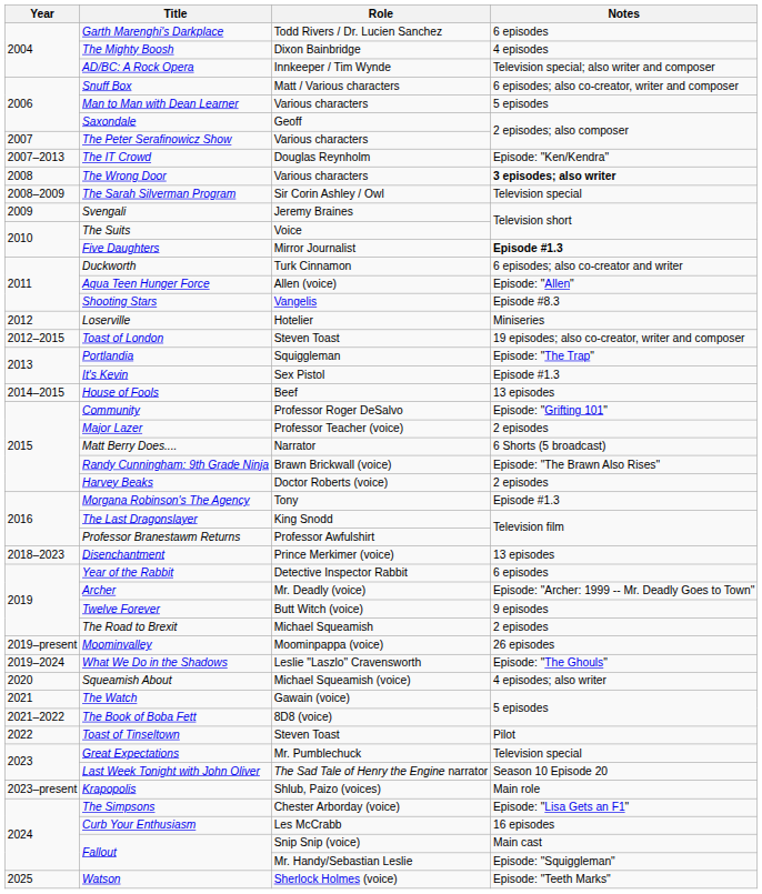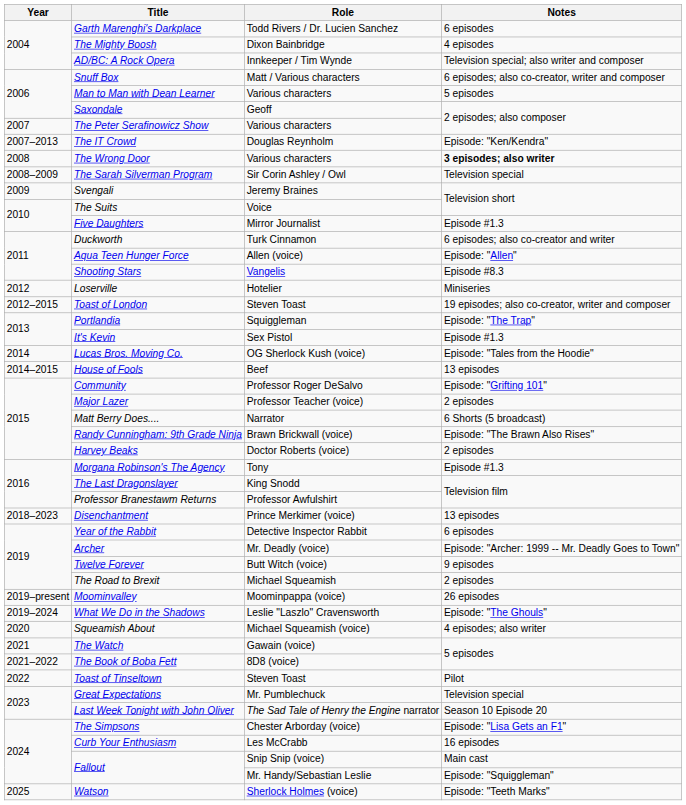 <table class="wikitable sortable">
 <tr>
 <th>Year</th>
 <th>Title</th>
 <th>Role</th>
 <th class="unsortable">Notes</th>
 </tr>
 <tr>
 <td rowspan="3">2004</td>
 <td><em><a href='#'>Garth Marenghi's Darkplace</a></em></td>
 <td>Todd Rivers / Dr. Lucien Sanchez</td>
 <td>6 episodes</td>
 </tr>
 <tr>
 <td><em><a href='#'>The Mighty Boosh</a></em></td>
 <td>Dixon Bainbridge</td>
 <td>4 episodes</td>
 </tr>
 <tr>
 <td><em><a href='#'>AD/BC: A Rock Opera</a></em></td>
 <td>Innkeeper / Tim Wynde</td>
 <td>Television special; also writer and composer</td>
 </tr>
 <tr>
 <td rowspan="3">2006</td>
 <td><em><a href='#'>Snuff Box</a></em></td>
 <td>Matt / Various characters</td>
 <td>6 episodes; also co-creator, writer and composer</td>
 </tr>
 <tr>
 <td><em><a href='#'>Man to Man with Dean Learner</a></em></td>
 <td>Various characters</td>
 <td>5 episodes</td>
 </tr>
 <tr>
 <td><em><a href='#'>Saxondale</a></em></td>
 <td>Geoff</td>
 <td rowspan="2">2 episodes; also composer</td>
 </tr>
 <tr>
 <td>2007</td>
 <td><em><a href='#'>The Peter Serafinowicz Show</a></em></td>
 <td>Various characters</td>
 </tr>
 <tr>
 <td>2007–2013</td>
 <td><em><a href='#'>The IT Crowd</a></em></td>
 <td>Douglas Reynholm</td>
 <td>Episode: "Ken/Kendra"</td>
 </tr>
 <tr>
 <td>2008</td>
 <td><em><a href='#'>The Wrong Door</a></em></td>
 <td>Various characters</td>
 <td><strong>3 episodes; also writer</strong></td>
 </tr>
 <tr>
 <td>2008–2009</td>
 <td><em><a href='#'>The Sarah Silverman Program</a></em></td>
 <td>Sir Corin Ashley / Owl</td>
 <td>Television special</td>
 </tr>
 <tr>
 <td>2009</td>
 <td><em>Svengali</em></td>
 <td>Jeremy Braines</td>
 <td rowspan="2">Television short</td>
 </tr>
 <tr>
 <td rowspan="2">2010</td>
 <td><em>The Suits</em></td>
 <td>Voice</td>
 </tr>
 <tr>
 <td><em><a href='#'>Five Daughters</a></em></td>
 <td>Mirror Journalist</td>
-<td><strong>Episode #1.3</strong></td>
+<td>Episode #1.3</td>
 </tr>
 <tr>
 <td rowspan="3">2011</td>
 <td><em>Duckworth</em></td>
 <td>Turk Cinnamon</td>
 <td>6 episodes; also co-creator and writer</td>
 </tr>
 <tr>
 <td><em><a href='#'>Aqua Teen Hunger Force</a></em></td>
 <td>Allen (voice)</td>
 <td>Episode: "<a href='#'>Allen</a>"</td>
 </tr>
 <tr>
 <td><em><a href='#'>Shooting Stars</a></em></td>
 <td><a href='#'>Vangelis</a></td>
 <td>Episode #8.3</td>
 </tr>
 <tr>
 <td>2012</td>
 <td><em>Loserville</em></td>
 <td>Hotelier</td>
 <td>Miniseries</td>
 </tr>
 <tr>
 <td>2012–2015</td>
 <td><em><a href='#'>Toast of London</a></em></td>
 <td>Steven Toast</td>
 <td>19 episodes; also co-creator, writer and composer</td>
 </tr>
 <tr>
 <td rowspan="2">2013</td>
 <td><em><a href='#'>Portlandia</a></em></td>
 <td>Squiggleman</td>
 <td>Episode: "<a href='#'>The Trap</a>"</td>
 </tr>
 <tr>
 <td><em><a href='#'>It's Kevin</a></em></td>
 <td>Sex Pistol</td>
 <td>Episode #1.3</td>
+</tr>
+<tr>
+<td>2014</td>
+<td><em><a href='#'>Lucas Bros. Moving Co.</a></em></td>
+<td>OG Sherlock Kush (voice)</td>
+<td>Episode: "Tales from the Hoodie"</td>
 </tr>
 <tr>
 <td>2014–2015</td>
 <td><em><a href='#'>House of Fools</a></em></td>
 <td>Beef</td>
 <td>13 episodes</td>
 </tr>
 <tr>
 <td rowspan="5">2015</td>
 <td><em><a href='#'>Community</a></em></td>
 <td>Professor Roger DeSalvo</td>
 <td>Episode: "<a href='#'>Grifting 101</a>"</td>
 </tr>
 <tr>
 <td><em><a href='#'>Major Lazer</a></em></td>
 <td>Professor Teacher (voice)</td>
 <td>2 episodes</td>
 </tr>
 <tr>
 <td><em>Matt Berry Does....</em></td>
 <td>Narrator</td>
 <td>6 Shorts (5 broadcast)</td>
 </tr>
 <tr>
 <td><em><a href='#'>Randy Cunningham: 9th Grade Ninja</a></em></td>
 <td>Brawn Brickwall (voice)</td>
 <td>Episode: "The Brawn Also Rises"</td>
 </tr>
 <tr>
 <td><em><a href='#'>Harvey Beaks</a></em></td>
 <td>Doctor Roberts (voice)</td>
 <td>2 episodes</td>
 </tr>
 <tr>
 <td rowspan="3">2016</td>
 <td><em><a href='#'>Morgana Robinson's The Agency</a></em></td>
 <td>Tony</td>
 <td>Episode #1.3</td>
 </tr>
 <tr>
 <td><em><a href='#'>The Last Dragonslayer</a></em></td>
 <td>King Snodd</td>
 <td rowspan="2">Television film</td>
 </tr>
 <tr>
 <td><em>Professor Branestawm Returns</em></td>
 <td>Professor Awfulshirt</td>
 </tr>
 <tr>
 <td>2018–2023</td>
 <td><em><a href='#'>Disenchantment</a></em></td>
 <td>Prince Merkimer (voice)</td>
 <td>13 episodes</td>
 </tr>
 <tr>
 <td rowspan="4">2019</td>
 <td><em><a href='#'>Year of the Rabbit</a></em></td>
 <td>Detective Inspector Rabbit</td>
 <td>6 episodes</td>
 </tr>
 <tr>
 <td><em><a href='#'>Archer</a></em></td>
 <td>Mr. Deadly (voice)</td>
 <td>Episode: "Archer: 1999 -- Mr. Deadly Goes to Town"</td>
 </tr>
 <tr>
 <td><em><a href='#'>Twelve Forever</a></em></td>
 <td>Butt Witch (voice)</td>
 <td>9 episodes</td>
 </tr>
 <tr>
 <td><em>The Road to Brexit</em></td>
 <td>Michael Squeamish</td>
 <td>2 episodes</td>
 </tr>
 <tr>
 <td>2019–present</td>
 <td><em><a href='#'>Moominvalley</a></em></td>
 <td>Moominpappa (voice)</td>
 <td>26 episodes</td>
 </tr>
 <tr>
 <td>2019–2024</td>
 <td><em><a href='#'>What We Do in the Shadows</a></em></td>
 <td>Leslie "Laszlo" Cravensworth</td>
 <td>Episode: "<a href='#'>The Ghouls</a>"</td>
 </tr>
 <tr>
 <td>2020</td>
 <td><em>Squeamish About</em></td>
 <td>Michael Squeamish (voice)</td>
 <td>4 episodes; also writer</td>
 </tr>
 <tr>
 <td>2021</td>
 <td><em><a href='#'>The Watch</a></em></td>
 <td>Gawain (voice)</td>
 <td rowspan="2">5 episodes</td>
 </tr>
 <tr>
 <td>2021–2022</td>
 <td><em><a href='#'>The Book of Boba Fett</a></em></td>
 <td>8D8 (voice)</td>
 </tr>
 <tr>
 <td>2022</td>
 <td><em><a href='#'>Toast of Tinseltown</a></em></td>
 <td>Steven Toast</td>
 <td>Pilot</td>
 </tr>
 <tr>
 <td rowspan="2">2023</td>
 <td><em><a href='#'>Great Expectations</a></em></td>
 <td>Mr. Pumblechuck</td>
 <td>Television special</td>
 </tr>
 <tr>
 <td><em><a href='#'>Last Week Tonight with John Oliver</a></em></td>
 <td><em>The Sad Tale of Henry the Engine</em> narrator</td>
 <td>Season 10 Episode 20</td>
 </tr>
 <tr>
-<td>2023–present</td>
-<td><em><a href='#'>Krapopolis</a></em></td>
-<td>Shlub, Paizo (voices)</td>
-<td>Main role</td>
-</tr>
-<tr>
 <td rowspan="4">2024</td>
 <td><em><a href='#'>The Simpsons</a></em></td>
 <td>Chester Arborday (voice)</td>
 <td>Episode: "<a href='#'>Lisa Gets an F1</a>"</td>
 </tr>
 <tr>
 <td><em><a href='#'>Curb Your Enthusiasm</a></em></td>
 <td>Les McCrabb</td>
 <td>16 episodes</td>
 </tr>
 <tr>
 <td rowspan="2"><em><a href='#'>Fallout</a></em></td>
 <td>Snip Snip (voice)</td>
 <td>Main cast</td>
 </tr>
 <tr>
 <td>Mr. Handy/Sebastian Leslie</td>
 <td>Episode: "Squiggleman"</td>
 </tr>
 <tr>
 <td>2025</td>
 <td><em><a href='#'>Watson</a></em></td>
 <td><a href='#'>Sherlock Holmes</a> (voice)</td>
 <td>Episode: "Teeth Marks"</td>
 </tr>
 </table>
